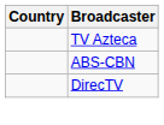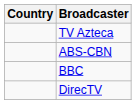 <table class="wikitable">
 <tr>
 <th align=center>Country</th>
 <th align=center>Broadcaster</th>
 </tr>
 <tr>
 <td></td>
 <td><a href='#'>TV Azteca</a></td>
 </tr>
 <tr>
 <td></td>
 <td><a href='#'>ABS-CBN</a></td>
 </tr>
 <tr>
 <td></td>
+<td><a href='#'>BBC</a></td>
+</tr>
+<tr>
+<td></td>
 <td><a href='#'>DirecTV</a></td>
 </tr>
 </table>
